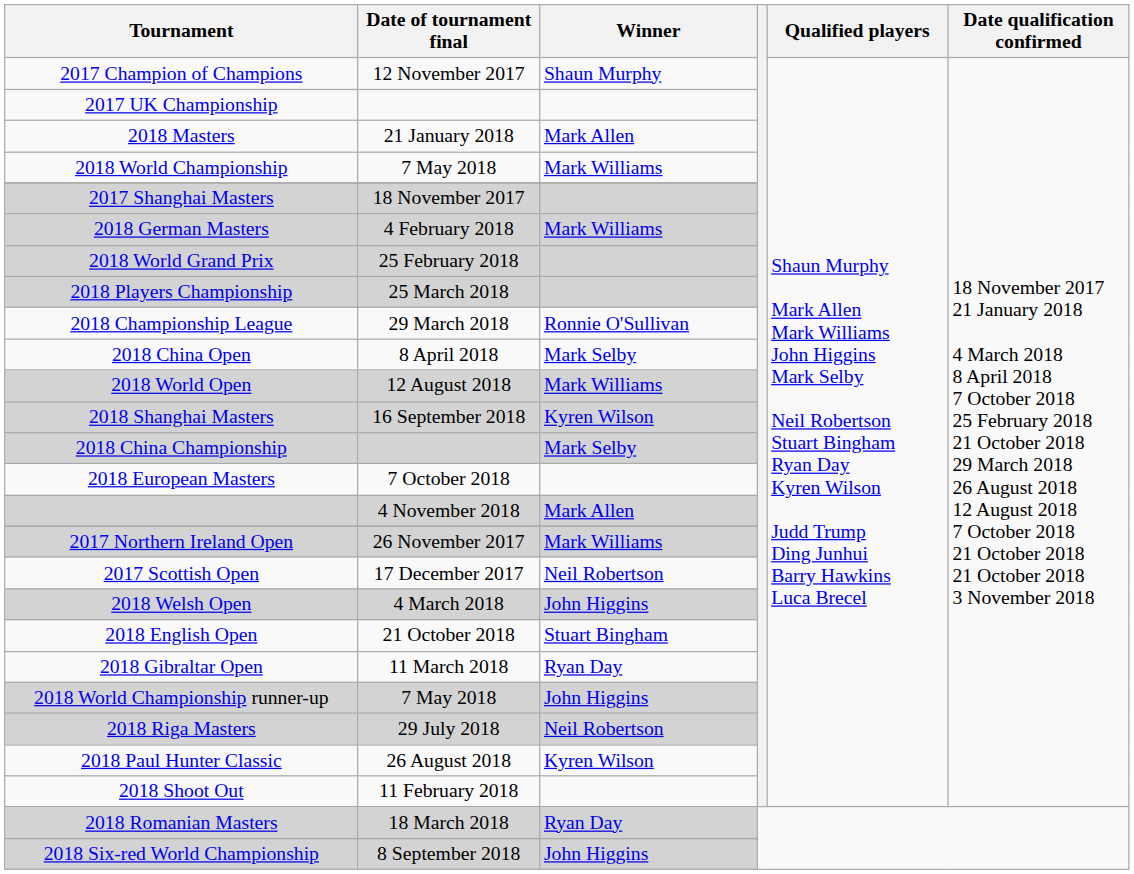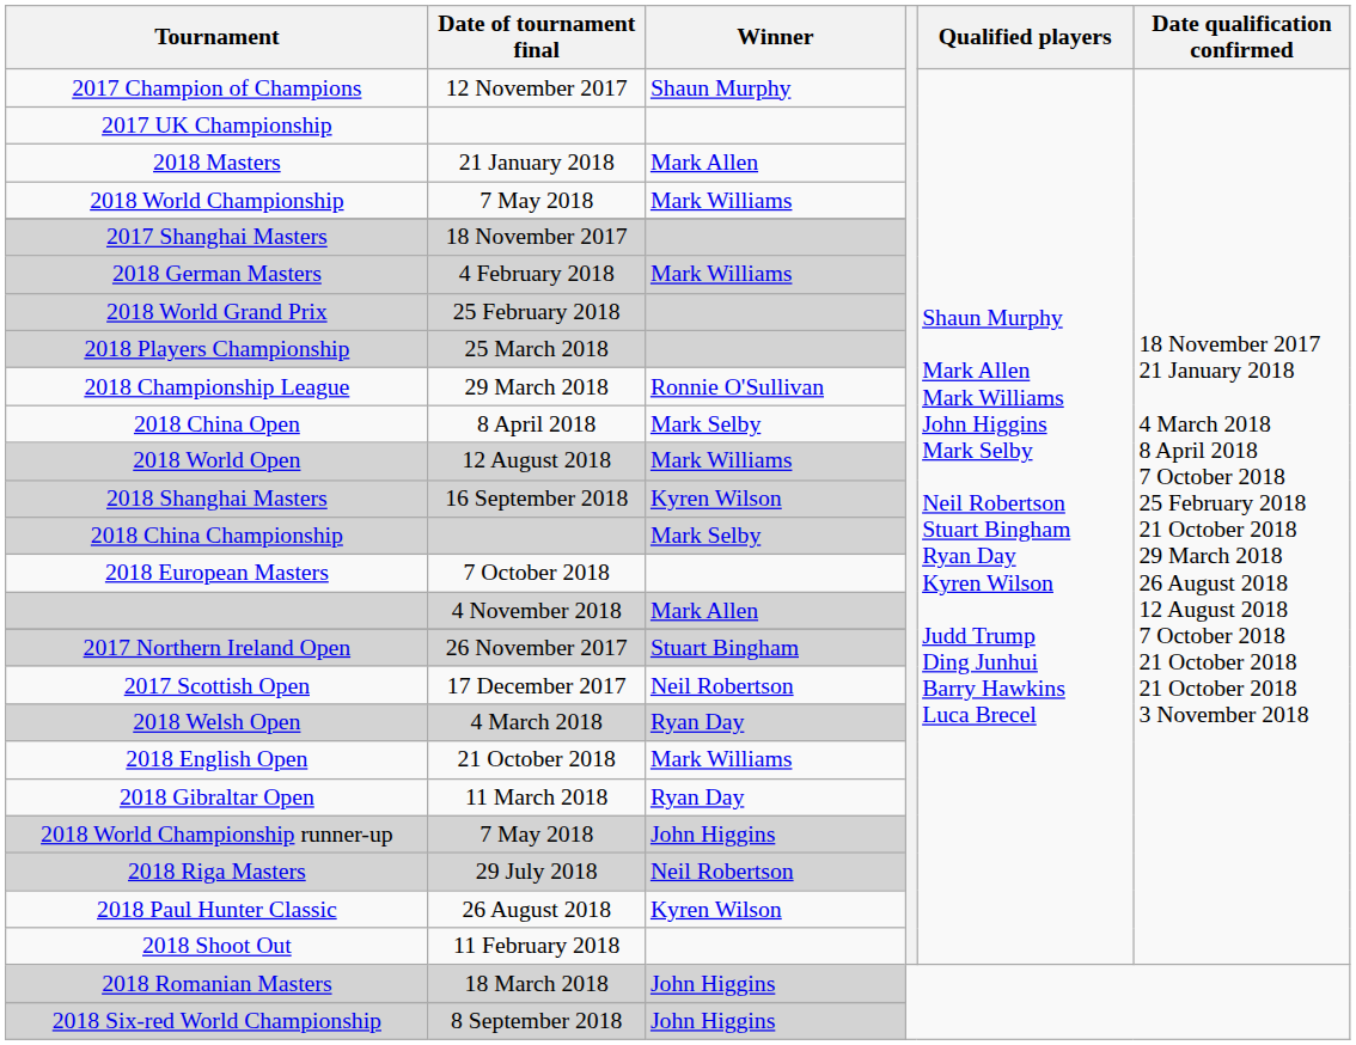 <table class="wikitable">
 <tr>
 <th scope="col" style="width: 280px;">Tournament</th>
 <th scope="col" style="width: 140px;">Date of tournament final</th>
 <th scope="col" style="width: 170px;">Winner</th>
 <th rowspan=27></th>
 <th scope="col" style="width: 140px;">Qualified players</th>
 <th scope="col" style="width: 140px;">Date qualification confirmed</th>
 </tr>
 <tr>
 <td align="center"><a href='#'>2017 Champion of Champions</a></td>
 <td align="center">12 November 2017</td>
 <td> <a href='#'>Shaun Murphy</a></td>
 <td rowspan=26> <a href='#'>Shaun Murphy</a><br><br> <a href='#'>Mark Allen</a><br> <a href='#'>Mark Williams</a><br> <a href='#'>John Higgins</a><br> <a href='#'>Mark Selby</a><br><br> <a href='#'>Neil Robertson</a><br> <a href='#'>Stuart Bingham</a><br> <a href='#'>Ryan Day</a><br> <a href='#'>Kyren Wilson</a><br><br> <a href='#'>Judd Trump</a><br> <a href='#'>Ding Junhui</a><br> <a href='#'>Barry Hawkins</a><br> <a href='#'>Luca Brecel</a></td>
 <td rowspan=26><br>18 November 2017<br>21 January 2018<br><br>4 March 2018<br>8 April 2018<br>7 October 2018<br>25 February 2018<br>21 October 2018<br>29 March 2018<br>26 August 2018<br>12 August 2018<br>7 October 2018<br>21 October 2018<br>21 October 2018<br>3 November 2018</td>
 </tr>
 <tr>
 <td align="center"><a href='#'>2017 UK Championship</a></td>
 <td align="center"></td>
 <td></td>
 </tr>
 <tr>
 <td align="center"><a href='#'>2018 Masters</a></td>
 <td align="center">21 January 2018</td>
 <td> <a href='#'>Mark Allen</a></td>
 </tr>
 <tr>
 <td align="center"><a href='#'>2018 World Championship</a></td>
 <td align="center">7 May 2018</td>
 <td> <a href='#'>Mark Williams</a></td>
 </tr>
 <tr>
 </tr>
 <tr style="background:lightgrey">
 <td align="center"><a href='#'>2017 Shanghai Masters</a></td>
 <td align="center">18 November 2017</td>
 <td></td>
 </tr>
 <tr style="background:lightgrey">
 <td align="center"><a href='#'>2018 German Masters</a></td>
 <td align="center">4 February 2018</td>
 <td> <a href='#'>Mark Williams</a></td>
 </tr>
 <tr style="background:lightgrey">
 <td align="center"><a href='#'>2018 World Grand Prix</a></td>
 <td align="center">25 February 2018</td>
 <td></td>
 </tr>
 <tr style="background:lightgrey">
 <td align="center"><a href='#'>2018 Players Championship</a></td>
 <td align="center">25 March 2018</td>
 <td></td>
 </tr>
 <tr>
 <td align="center"><a href='#'>2018 Championship League</a></td>
 <td align="center">29 March 2018</td>
 <td> <a href='#'>Ronnie O'Sullivan</a></td>
 </tr>
 <tr>
 <td align="center"><a href='#'>2018 China Open</a></td>
 <td align="center">8 April 2018</td>
 <td> <a href='#'>Mark Selby</a></td>
 </tr>
 <tr style="background:lightgrey">
 <td align="center"><a href='#'>2018 World Open</a></td>
 <td align="center">12 August 2018</td>
 <td> <a href='#'>Mark Williams</a></td>
 </tr>
 <tr style="background:lightgrey">
 <td align="center"><a href='#'>2018 Shanghai Masters</a></td>
 <td align="center">16 September 2018</td>
 <td> <a href='#'>Kyren Wilson</a></td>
 </tr>
 <tr style="background:lightgrey">
 <td align="center"><a href='#'>2018 China Championship</a></td>
 <td align="center"></td>
 <td> <a href='#'>Mark Selby</a></td>
 </tr>
 <tr>
 <td align="center"><a href='#'>2018 European Masters</a></td>
 <td align="center">7 October 2018</td>
 <td></td>
 </tr>
 <tr style="background:lightgrey">
 <td align="center"></td>
 <td align="center">4 November 2018</td>
 <td> <a href='#'>Mark Allen</a></td>
 </tr>
 <tr>
 </tr>
 <tr style="background:lightgrey">
 <td align="center"><a href='#'>2017 Northern Ireland Open</a></td>
 <td align="center">26 November 2017</td>
-<td> <a href='#'>Mark Williams</a></td>
+<td> <a href='#'>Stuart Bingham</a></td>
 </tr>
 <tr>
 <td align="center"><a href='#'>2017 Scottish Open</a></td>
 <td align="center">17 December 2017</td>
 <td> <a href='#'>Neil Robertson</a></td>
 </tr>
 <tr style="background:lightgrey">
 <td align="center"><a href='#'>2018 Welsh Open</a></td>
 <td align="center">4 March 2018</td>
-<td> <a href='#'>John Higgins</a></td>
+<td> <a href='#'>Ryan Day</a></td>
 </tr>
 <tr>
 <td align="center"><a href='#'>2018 English Open</a></td>
 <td align="center">21 October 2018</td>
-<td> <a href='#'>Stuart Bingham</a></td>
+<td> <a href='#'>Mark Williams</a></td>
 </tr>
 <tr>
 <td align="center"><a href='#'>2018 Gibraltar Open</a></td>
 <td align="center">11 March 2018</td>
 <td> <a href='#'>Ryan Day</a></td>
 </tr>
 <tr style="background:lightgrey">
 <td align="center"><a href='#'>2018 World Championship</a> runner-up</td>
 <td align="center">7 May 2018</td>
 <td> <a href='#'>John Higgins</a></td>
 </tr>
 <tr style="background:lightgrey">
 <td align="center"><a href='#'>2018 Riga Masters</a></td>
 <td align="center">29 July 2018</td>
 <td> <a href='#'>Neil Robertson</a></td>
 </tr>
 <tr>
 <td align="center"><a href='#'>2018 Paul Hunter Classic</a></td>
 <td align="center">26 August 2018</td>
 <td> <a href='#'>Kyren Wilson</a></td>
 </tr>
 <tr>
 <td align="center"><a href='#'>2018 Shoot Out</a></td>
 <td align="center">11 February 2018</td>
 <td></td>
 </tr>
 <tr style="background:lightgrey">
 <td align="center"><a href='#'>2018 Romanian Masters</a></td>
 <td align="center">18 March 2018</td>
-<td> <a href='#'>Ryan Day</a></td>
+<td> <a href='#'>John Higgins</a></td>
 </tr>
 <tr>
 </tr>
 <tr style="background:lightgrey">
 <td align="center"><a href='#'>2018 Six-red World Championship</a></td>
 <td align="center">8 September 2018</td>
 <td> <a href='#'>John Higgins</a></td>
 </tr>
 </table>
